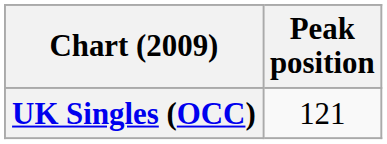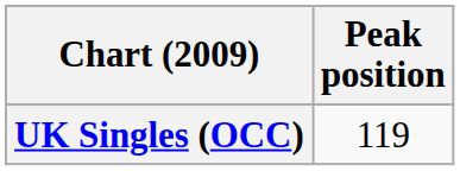 <table class="wikitable plainrowheaders" style="text-align:center">
 <tr>
 <th>Chart (2009)</th>
 <th>Peak<br>position</th>
 </tr>
 <tr>
 <th scope="row"><a href='#'>UK Singles</a> (<a href='#'>OCC</a>)</th>
-<td>121</td>
+<td>119</td>
 </tr>
 </table>
